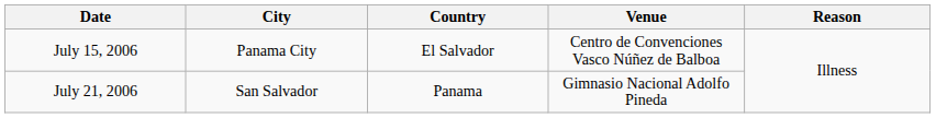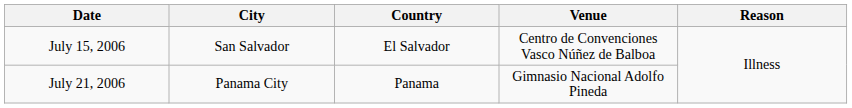 <table class="wikitable plainrowheaders" style="text-align:center;">
 <tr>
 <th style="width:180px;">Date</th>
 <th style="width:180px;">City</th>
 <th style="width:180px;">Country</th>
 <th style="width:195px;">Venue</th>
 <th style="width:185px;">Reason</th>
 </tr>
 <tr>
 <td>July 15, 2006</td>
-<td>Panama City</td>
+<td>San Salvador</td>
 <td>El Salvador</td>
 <td>Centro de Convenciones Vasco Núñez de Balboa</td>
 <td rowspan="2">Illness</td>
 </tr>
 <tr>
 <td>July 21, 2006</td>
-<td>San Salvador</td>
+<td>Panama City</td>
 <td>Panama</td>
 <td>Gimnasio Nacional Adolfo Pineda</td>
 </tr>
 </table>
